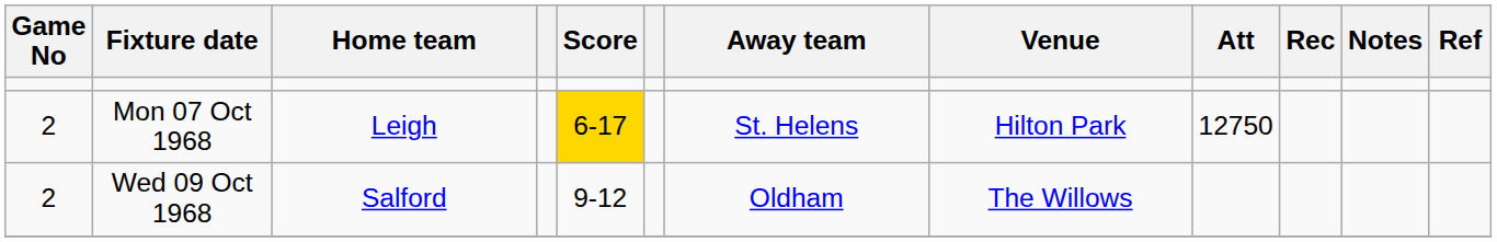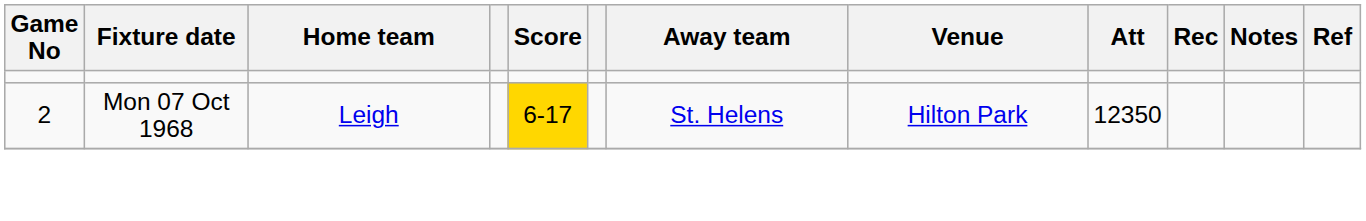 <table class="wikitable" style="text-align:center;">
 <tr>
 <th width=20 abbr="No">Game No</th>
 <th width=100 abbr="Date">Fixture date</th>
 <th width=150 abbr="Home team">Home team</th>
 <th width=5 abbr="space"></th>
 <th width=20 abbr="Score">Score</th>
 <th width=5 abbr="space"></th>
 <th width=150 abbr="Away team">Away team</th>
 <th width=150 abbr="Venue">Venue</th>
 <th width=30 abbr="Att">Att</th>
 <th width=30 abbr="Rec">Rec</th>
 <th width=20 abbr="Notes">Notes</th>
 <th width=30 abbr="Ref">Ref</th>
 </tr>
 <tr>
 <td></td>
 <td></td>
 <td></td>
 <td></td>
 <td></td>
 <td></td>
 <td></td>
 <td></td>
 <td></td>
 <td></td>
 <td></td>
 </tr>
 <tr>
 <td>2</td>
 <td>Mon 07 Oct 1968</td>
 <td><a href='#'>Leigh</a></td>
 <td></td>
 <td style="background: gold;">6-17</td>
 <td></td>
 <td><a href='#'>St. Helens</a></td>
 <td><a href='#'>Hilton Park</a></td>
-<td>12750</td>
-<td></td>
-<td></td>
-<td></td>
-</tr>
-<tr>
-<td>2</td>
-<td>Wed 09 Oct 1968</td>
-<td><a href='#'>Salford</a></td>
-<td></td>
-<td>9-12</td>
-<td></td>
-<td><a href='#'>Oldham</a></td>
-<td><a href='#'>The Willows</a></td>
-<td></td>
+<td>12350</td>
 <td></td>
 <td></td>
 <td></td>
 </tr>
 <tr>
 </tr>
 </table>
